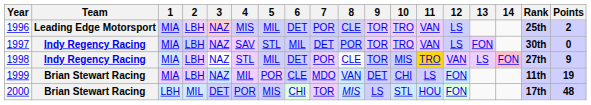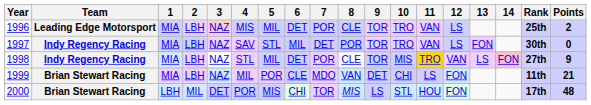 <table class="wikitable" style="text-align:center; font-size:85%">
 <tr>
 <th>Year</th>
 <th>Team</th>
 <th>1</th>
 <th>2</th>
 <th>3</th>
 <th>4</th>
 <th>5</th>
 <th>6</th>
 <th>7</th>
 <th>8</th>
 <th>9</th>
 <th>10</th>
 <th>11</th>
 <th>12</th>
 <th>13</th>
 <th>14</th>
 <th>Rank</th>
 <th>Points</th>
 </tr>
 <tr>
 <td><a href='#'>1996</a></td>
 <th nowrap>Leading Edge Motorsport</th>
 <td style="background:#CFCFFF;"><a href='#'>MIA</a><br></td>
 <td style="background:#EFCFFF;"><a href='#'>LBH</a><br></td>
 <td style="background:#FFCFCF;"><a href='#'>NAZ</a><br></td>
 <td style="background:#CFCFFF;"><a href='#'>MIS</a><br></td>
 <td style="background:#CFCFFF;"><a href='#'>MIL</a><br></td>
 <td style="background:#CFCFFF;"><a href='#'>DET</a><br></td>
 <td style="background:#CFCFFF;"><a href='#'>POR</a><br></td>
 <td style="background:#CFCFFF;"><a href='#'>CLE</a><br></td>
 <td style="background:#EFCFFF;"><a href='#'>TOR</a><br></td>
 <td style="background:#EFCFFF;"><a href='#'>TRO</a><br></td>
 <td style="background:#EFCFFF;"><a href='#'>VAN</a><br></td>
 <td style="background:#CFCFFF;"><a href='#'>LS</a><br></td>
 <td></td>
 <td></td>
 <td style="background:#CFCFFF;"><strong>25th</strong></td>
 <td style="background:#CFCFFF;"><strong>2</strong></td>
 </tr>
 <tr>
 <td><a href='#'>1997</a></td>
 <th nowrap><a href='#'>Indy Regency Racing</a></th>
 <td style="background:#CFCFFF;"><a href='#'>MIA</a><br></td>
 <td style="background:#CFCFFF;"><a href='#'>LBH</a><br></td>
 <td style="background:#EFCFFF;"><a href='#'>NAZ</a><br></td>
 <td style="background:#EFCFFF;"><a href='#'>SAV</a><br></td>
 <td style="background:#CFCFFF;"><a href='#'>STL</a><br></td>
 <td style="background:#CFCFFF;"><a href='#'>MIL</a><br></td>
 <td style="background:#CFCFFF;"><a href='#'>DET</a><br></td>
 <td style="background:#CFCFFF;"><a href='#'>POR</a><br></td>
 <td style="background:#EFCFFF;"><a href='#'>TOR</a><br></td>
 <td style="background:#EFCFFF;"><a href='#'>TRO</a><br></td>
 <td style="background:#EFCFFF;"><a href='#'>VAN</a><br></td>
 <td style="background:#CFCFFF;"><a href='#'>LS</a><br></td>
 <td style="background:#EFCFFF;"><a href='#'>FON</a><br></td>
 <td></td>
 <td style="background:#CFCFFF;"><strong>30th</strong></td>
 <td style="background:#CFCFFF;"><strong>0</strong></td>
 </tr>
 <tr>
 <td><a href='#'>1998</a></td>
 <th nowrap><a href='#'>Indy Regency Racing</a></th>
 <td style="background:#CFEAFF;"><a href='#'>MIA</a><br></td>
 <td style="background:#EFCFFF;"><a href='#'>LBH</a><br></td>
 <td style="background:#FFFFFF;"><a href='#'>NAZ</a><br></td>
 <td style="background:#EFCFFF;"><a href='#'>STL</a><br></td>
 <td style="background:#CFCFFF;"><a href='#'>MIL</a><br></td>
 <td style="background:#CFCFFF;"><a href='#'>DET</a><br></td>
 <td style="background:#EFCFFF;"><a href='#'>POR</a><br></td>
 <td><a href='#'>CLE</a></td>
 <td style="background:#CFCFFF;"><a href='#'>TOR</a><br></td>
 <td style="background:#CFCFFF;"><a href='#'>MIS</a><br></td>
 <td style="background: gold;"><a href='#'>TRO</a></td>
 <td style="background:#EFCFFF;"><a href='#'>VAN</a><br></td>
 <td style="background:#EFCFFF;"><a href='#'>LS</a><br></td>
 <td style="background: pink;"><a href='#'>FON</a></td>
 <td style="background:#CFCFFF;"><strong>27th</strong></td>
 <td style="background:#CFCFFF;"><strong>9</strong></td>
 </tr>
 <tr>
 <td><a href='#'>1999</a></td>
 <th nowrap>Brian Stewart Racing</th>
 <td style="background:#EFCFFF;"><a href='#'>MIA</a><br></td>
 <td style="background:#EFCFFF;"><a href='#'>LBH</a><br></td>
 <td style="background:#CFEAFF;"><a href='#'>NAZ</a><br></td>
 <td style="background:#EFCFFF;"><a href='#'>MIL</a><br></td>
 <td style="background:#EFCFFF;"><a href='#'>POR</a><br></td>
 <td style="background:#CFCFFF;"><a href='#'>CLE</a><br></td>
 <td style="background:#EFCFFF;"><a href='#'>MDO</a><br></td>
 <td style="background:#CFEAFF;"><a href='#'>VAN</a><br></td>
 <td style="background:#CFCFFF;"><a href='#'>DET</a><br></td>
 <td style="background:#CFCFFF;"><a href='#'>CHI</a><br></td>
 <td style="background:#CFCFFF;"><a href='#'>LS</a><br></td>
 <td style="background:#CFEAFF;"><a href='#'>FON</a><br></td>
 <td></td>
 <td></td>
 <td style="background:#CFCFFF;"><strong>11th</strong></td>
-<td style="background:#CFCFFF;"><strong>19</strong></td>
+<td style="background:#CFCFFF;"><strong>21</strong></td>
 </tr>
 <tr>
 <td><a href='#'>2000</a></td>
 <th nowrap>Brian Stewart Racing</th>
 <td style="background:#CFEAFF;"><a href='#'>LBH</a><br></td>
 <td style="background:#CFEAFF;"><a href='#'>MIL</a><br></td>
 <td style="background:#CFCFFF;"><a href='#'>DET</a><br></td>
 <td style="background:#CFCFFF;"><a href='#'>POR</a><br></td>
 <td style="background:#CFCFFF;"><a href='#'>MIS</a><br></td>
 <td style="background:#DFFFDF;"><a href='#'>CHI</a><br></td>
 <td style="background:#EFCFFF;"><a href='#'>TOR</a><br></td>
 <td style="background:#CFEAFF;"><em><a href='#'>MIS</a></em><br></td>
 <td style="background:#CFCFFF;"><a href='#'>LS</a><br></td>
 <td style="background:#CFEAFF;"><a href='#'>STL</a><br></td>
 <td style="background:#CFEAFF;"><a href='#'>HOU</a><br></td>
 <td style="background:#DFFFDF;"><a href='#'>FON</a><br></td>
 <td></td>
 <td></td>
 <td style="background:#CFCFFF;"><strong>17th</strong></td>
 <td style="background:#CFCFFF;"><strong>48</strong></td>
 </tr>
 </table>
